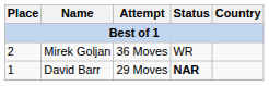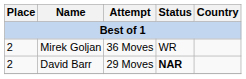 <table class="wikitable sortable">
 <tr>
 <th>Place</th>
 <th class="unsortable">Name</th>
 <th class="unsortable">Attempt</th>
 <th class="unsortable">Status</th>
 <th class="unsortable">Country</th>
 </tr>
 <tr>
 <th colspan="8" style="text-align:center; background:#C3D6EF;">Best of 1</th>
 </tr>
 <tr>
 <td>2</td>
 <td>Mirek Goljan</td>
 <td>36 Moves</td>
 <td>WR</td>
 <td></td>
 </tr>
 <tr>
-<td>1</td>
+<td>2</td>
 <td>David Barr</td>
 <td>29 Moves</td>
 <td><strong>NAR</strong></td>
 <td></td>
 </tr>
 <tr>
 </tr>
 </table>
